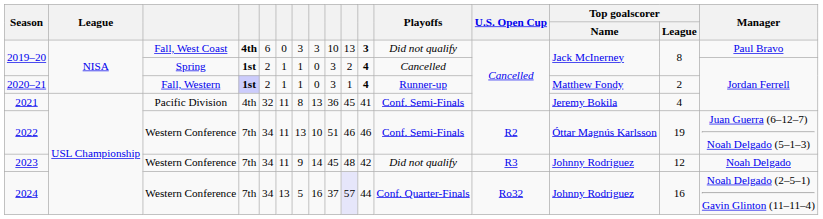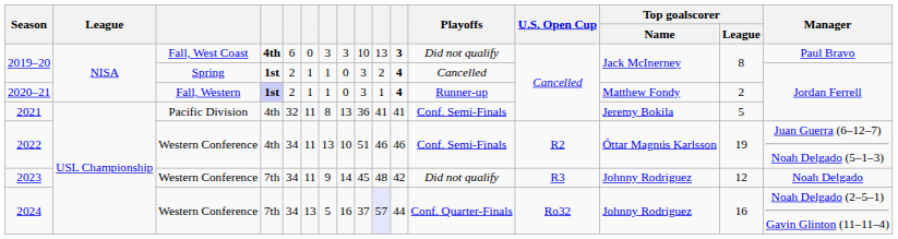 <table class="wikitable" style="text-align:center">
 <tr>
 <th scope="col" rowspan="2">Season</th>
 <th scope="col" rowspan="2">League</th>
 <th scope="col" rowspan="2"></th>
 <th scope="col" rowspan="2"></th>
 <th scope="col" rowspan="2"></th>
 <th scope="col" rowspan="2"></th>
 <th scope="col" rowspan="2"></th>
 <th scope="col" rowspan="2"></th>
 <th scope="col" rowspan="2"></th>
 <th scope="col" rowspan="2"></th>
 <th scope="col" rowspan="2"></th>
 <th scope="col" rowspan="2">Playoffs</th>
 <th scope="col" rowspan="2"><a href='#'>U.S. Open Cup</a></th>
 <th scope="colgroup" colspan="2">Top goalscorer</th>
 <th scope="col" rowspan="2">Manager</th>
 </tr>
 <tr>
 <th scope="col">Name</th>
 <th scope="col">League</th>
 </tr>
 <tr>
 <td rowspan="2"><a href='#'>2019–20</a></td>
 <td rowspan="3"><a href='#'>NISA</a></td>
 <td scope="row"><a href='#'>Fall, West Coast</a></td>
 <td><strong>4th</strong></td>
 <td>6</td>
 <td>0</td>
 <td>3</td>
 <td>3</td>
 <td>10</td>
 <td>13</td>
 <td><strong>3</strong></td>
 <td><em>Did not qualify</em></td>
 <td rowspan="4"><a href='#'><em>Cancelled</em></a></td>
 <td rowspan="2" align=left> <a href='#'>Jack McInerney</a></td>
 <td rowspan="2">8</td>
 <td> <a href='#'>Paul Bravo</a></td>
 </tr>
 <tr>
 <td scope="row"><a href='#'>Spring</a></td>
 <td><strong>1st</strong></td>
 <td>2</td>
 <td>1</td>
 <td>1</td>
 <td>0</td>
 <td>3</td>
 <td>2</td>
 <td><strong>4</strong></td>
 <td><em>Cancelled</em></td>
 <td rowspan="3"> <a href='#'>Jordan Ferrell</a></td>
 </tr>
 <tr>
 <td><a href='#'>2020–21</a></td>
 <td scope="row"><a href='#'>Fall, Western</a></td>
 <td bgcolor=#CCCCFC><strong>1st</strong></td>
 <td>2</td>
 <td>1</td>
 <td>1</td>
 <td>0</td>
 <td>3</td>
 <td>1</td>
 <td><strong>4</strong></td>
 <td><a href='#'>Runner-up</a></td>
 <td rowspan="1" align=left> <a href='#'>Matthew Fondy</a></td>
 <td rowspan="1">2</td>
 </tr>
 <tr>
 <td scope="row"><a href='#'>2021</a></td>
 <td rowspan="4"><a href='#'>USL Championship</a></td>
 <td>Pacific Division</td>
 <td>4th</td>
 <td>32</td>
 <td>11</td>
 <td>8</td>
 <td>13</td>
 <td>36</td>
-<td>45</td>
+<td>41</td>
 <td>41</td>
 <td><a href='#'>Conf. Semi-Finals</a></td>
 <td rowspan="1" align=left> <a href='#'>Jeremy Bokila</a></td>
-<td rowspan="1">4</td>
+<td rowspan="1">5</td>
 </tr>
 <tr>
 <td scope="row"><a href='#'>2022</a></td>
 <td>Western Conference</td>
-<td>7th</td>
+<td>4th</td>
 <td>34</td>
 <td>11</td>
 <td>13</td>
 <td>10</td>
 <td>51</td>
 <td>46</td>
 <td>46</td>
 <td><a href='#'>Conf. Semi-Finals</a></td>
 <td rowspan="1"><a href='#'>R2</a></td>
 <td> <a href='#'>Óttar Magnús Karlsson</a></td>
 <td>19</td>
 <td> <a href='#'>Juan Guerra</a> (6–12–7)<hr> <a href='#'>Noah Delgado</a> (5–1–3)</td>
 </tr>
 <tr>
 <td scope="row"><a href='#'>2023</a></td>
 <td>Western Conference</td>
 <td>7th</td>
 <td>34</td>
 <td>11</td>
 <td>9</td>
 <td>14</td>
 <td>45</td>
 <td>48</td>
 <td>42</td>
 <td><em>Did not qualify</em></td>
 <td><a href='#'>R3</a></td>
 <td align=left> <a href='#'>Johnny Rodriguez</a></td>
 <td>12</td>
 <td> <a href='#'>Noah Delgado</a></td>
 </tr>
 <tr>
 <td scope="row"><a href='#'>2024</a></td>
 <td>Western Conference</td>
 <td>7th</td>
 <td>34</td>
 <td>13</td>
 <td>5</td>
 <td>16</td>
 <td>37</td>
 <td style="background: lavender;">57</td>
 <td>44</td>
 <td><a href='#'>Conf. Quarter-Finals</a></td>
 <td><a href='#'>Ro32</a></td>
 <td align=left> <a href='#'>Johnny Rodriguez</a></td>
 <td>16</td>
 <td> <a href='#'>Noah Delgado</a> (2–5–1)<hr> <a href='#'>Gavin Glinton</a> (11–11–4)</td>
 </tr>
 </table>
